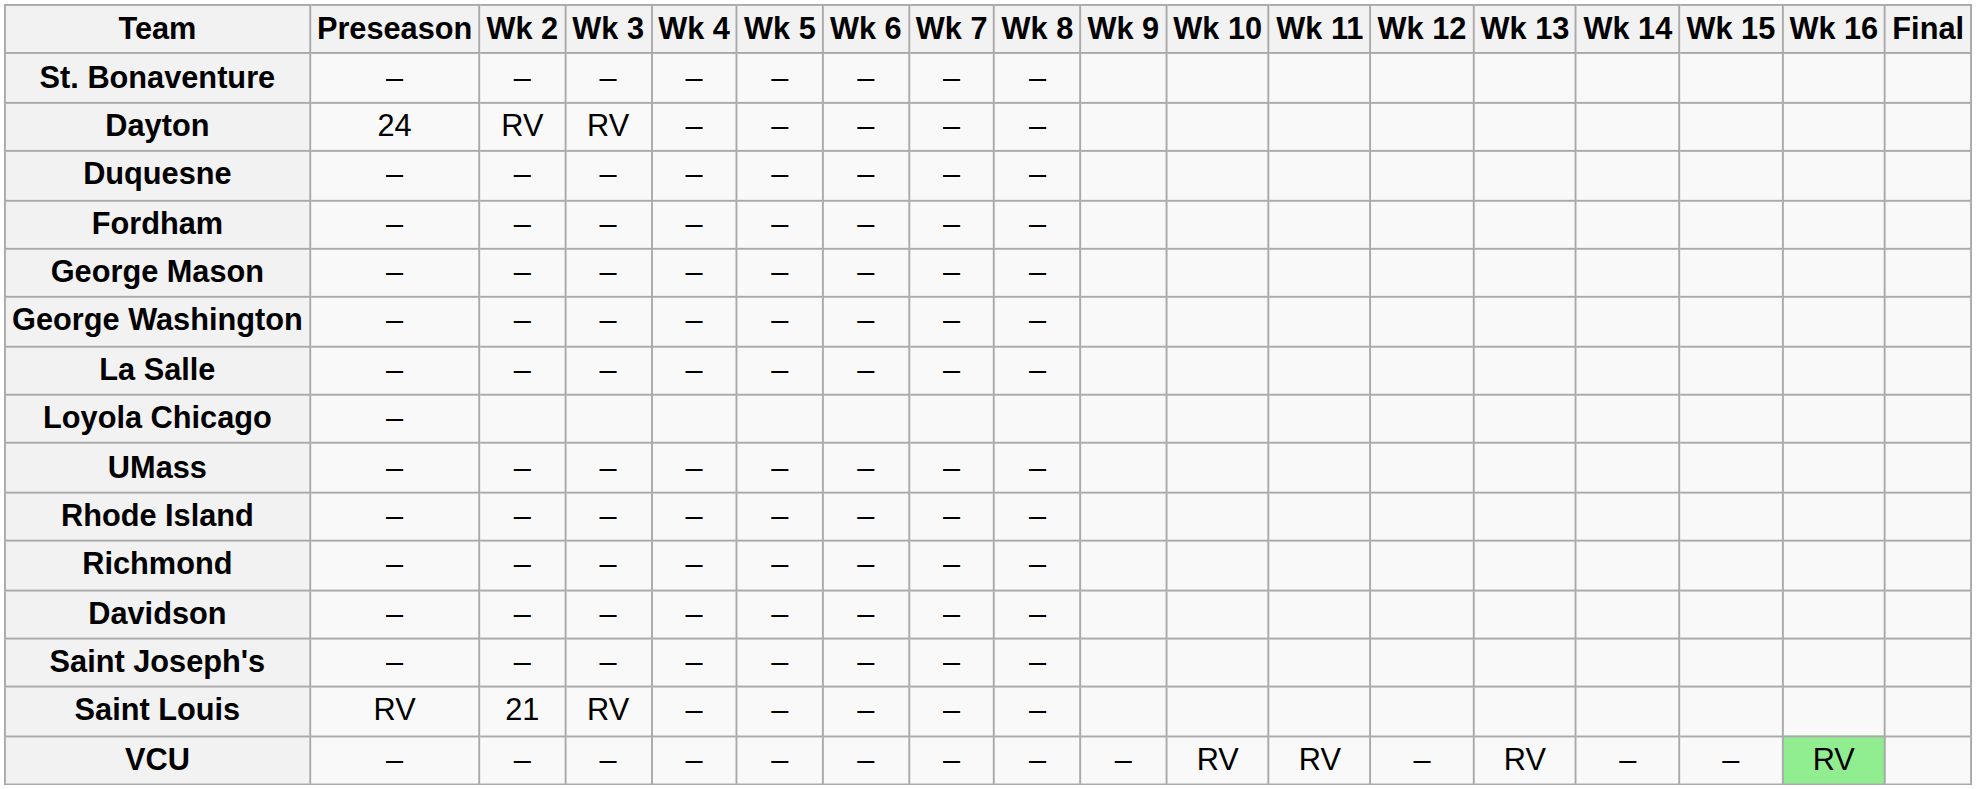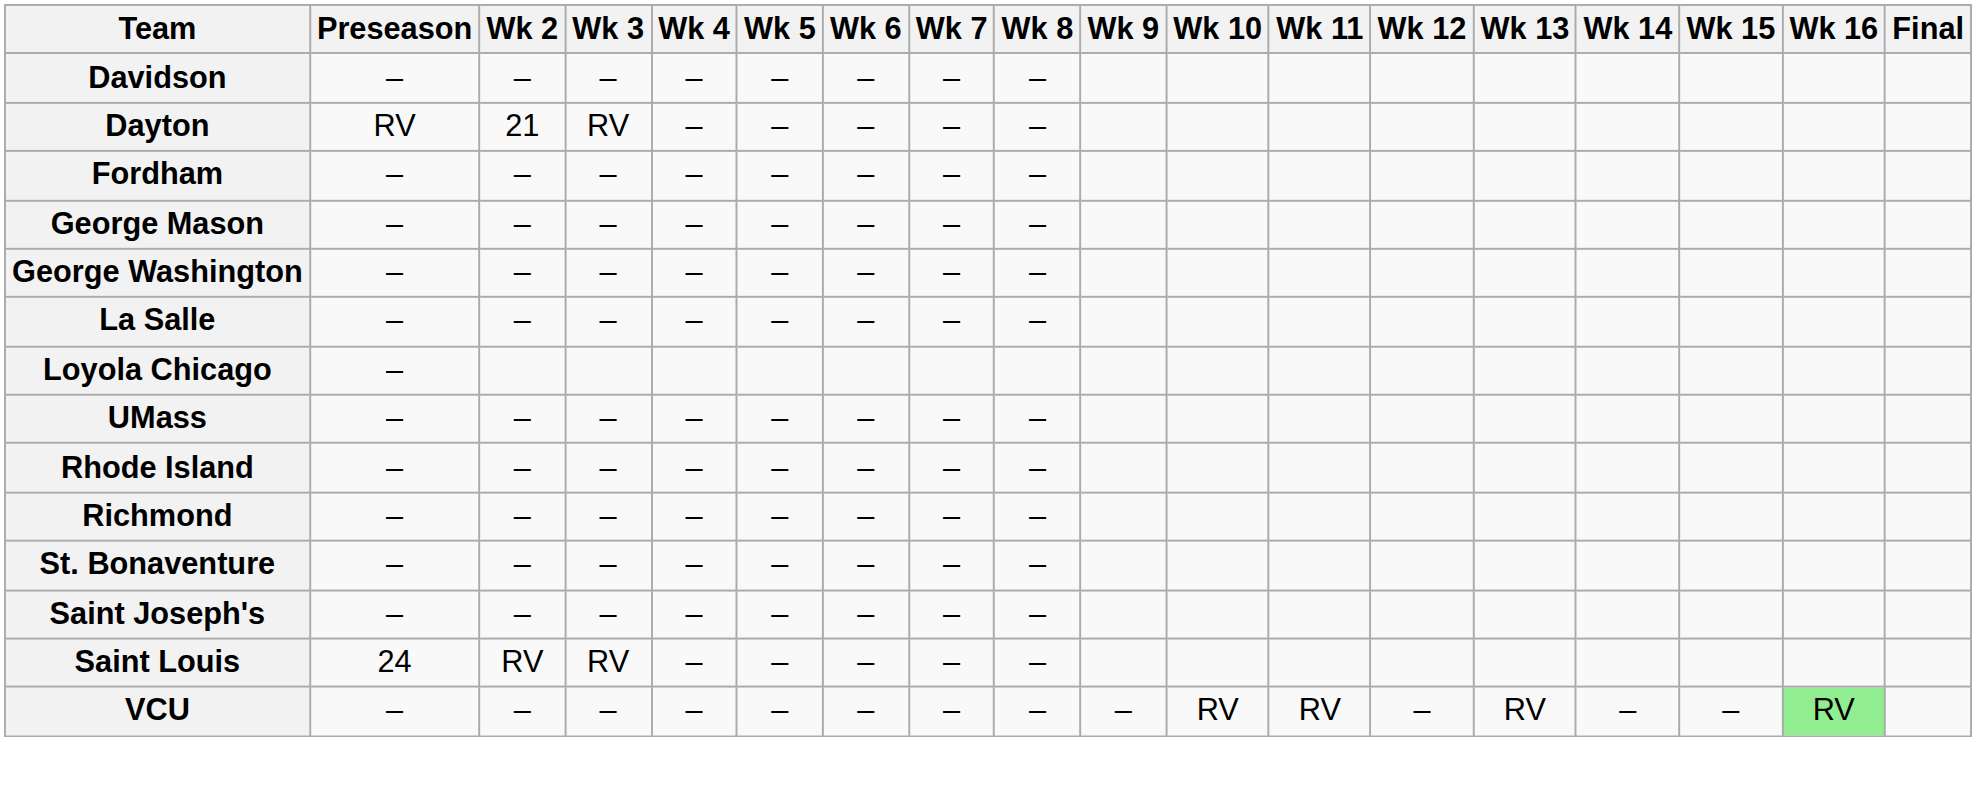 <table class="wikitable" style="text-align:center">
 <tr>
 <th>Team</th>
 <th>Preseason</th>
 <th>Wk 2</th>
 <th>Wk 3</th>
 <th>Wk 4</th>
 <th>Wk 5</th>
 <th>Wk 6</th>
 <th>Wk 7</th>
 <th>Wk 8</th>
 <th>Wk 9</th>
 <th>Wk 10</th>
 <th>Wk 11</th>
 <th>Wk 12</th>
 <th>Wk 13</th>
 <th>Wk 14</th>
 <th>Wk 15</th>
 <th>Wk 16</th>
 <th>Final</th>
 </tr>
 <tr>
-<th>St. Bonaventure</th>
+<th>Davidson</th>
 <td>–</td>
 <td>–</td>
 <td>–</td>
 <td>–</td>
 <td>–</td>
 <td>–</td>
 <td>–</td>
 <td>–</td>
 <td></td>
 <td></td>
 <td></td>
 <td></td>
 <td></td>
 <td></td>
 <td></td>
 <td></td>
 <td></td>
 </tr>
 <tr>
 <th>Dayton</th>
-<td>24</td>
 <td>RV</td>
+<td>21</td>
 <td>RV</td>
-<td>–</td>
-<td>–</td>
-<td>–</td>
-<td>–</td>
-<td>–</td>
-<td></td>
-<td></td>
-<td></td>
-<td></td>
-<td></td>
-<td></td>
-<td></td>
-<td></td>
-<td></td>
-</tr>
-<tr>
-<th>Duquesne</th>
-<td>–</td>
-<td>–</td>
-<td>–</td>
 <td>–</td>
 <td>–</td>
 <td>–</td>
 <td>–</td>
 <td>–</td>
 <td></td>
 <td></td>
 <td></td>
 <td></td>
 <td></td>
 <td></td>
 <td></td>
 <td></td>
 <td></td>
 </tr>
 <tr>
 <th>Fordham</th>
 <td>–</td>
 <td>–</td>
 <td>–</td>
 <td>–</td>
 <td>–</td>
 <td>–</td>
 <td>–</td>
 <td>–</td>
 <td></td>
 <td></td>
 <td></td>
 <td></td>
 <td></td>
 <td></td>
 <td></td>
 <td></td>
 <td></td>
 </tr>
 <tr>
 <th>George Mason</th>
 <td>–</td>
 <td>–</td>
 <td>–</td>
 <td>–</td>
 <td>–</td>
 <td>–</td>
 <td>–</td>
 <td>–</td>
 <td></td>
 <td></td>
 <td></td>
 <td></td>
 <td></td>
 <td></td>
 <td></td>
 <td></td>
 <td></td>
 </tr>
 <tr>
 <th>George Washington</th>
 <td>–</td>
 <td>–</td>
 <td>–</td>
 <td>–</td>
 <td>–</td>
 <td>–</td>
 <td>–</td>
 <td>–</td>
 <td></td>
 <td></td>
 <td></td>
 <td></td>
 <td></td>
 <td></td>
 <td></td>
 <td></td>
 <td></td>
 </tr>
 <tr>
 <th>La Salle</th>
 <td>–</td>
 <td>–</td>
 <td>–</td>
 <td>–</td>
 <td>–</td>
 <td>–</td>
 <td>–</td>
 <td>–</td>
 <td></td>
 <td></td>
 <td></td>
 <td></td>
 <td></td>
 <td></td>
 <td></td>
 <td></td>
 <td></td>
 </tr>
 <tr>
 <th>Loyola Chicago</th>
 <td>–</td>
 <td></td>
 <td></td>
 <td></td>
 <td></td>
 <td></td>
 <td></td>
 <td></td>
 <td></td>
 <td></td>
 <td></td>
 <td></td>
 <td></td>
 <td></td>
 <td></td>
 <td></td>
 <td></td>
 </tr>
 <tr>
 <th>UMass</th>
 <td>–</td>
 <td>–</td>
 <td>–</td>
 <td>–</td>
 <td>–</td>
 <td>–</td>
 <td>–</td>
 <td>–</td>
 <td></td>
 <td></td>
 <td></td>
 <td></td>
 <td></td>
 <td></td>
 <td></td>
 <td></td>
 <td></td>
 </tr>
 <tr>
 <th>Rhode Island</th>
 <td>–</td>
 <td>–</td>
 <td>–</td>
 <td>–</td>
 <td>–</td>
 <td>–</td>
 <td>–</td>
 <td>–</td>
 <td></td>
 <td></td>
 <td></td>
 <td></td>
 <td></td>
 <td></td>
 <td></td>
 <td></td>
 <td></td>
 </tr>
 <tr>
 <th>Richmond</th>
 <td>–</td>
 <td>–</td>
 <td>–</td>
 <td>–</td>
 <td>–</td>
 <td>–</td>
 <td>–</td>
 <td>–</td>
 <td></td>
 <td></td>
 <td></td>
 <td></td>
 <td></td>
 <td></td>
 <td></td>
 <td></td>
 <td></td>
 </tr>
 <tr>
-<th>Davidson</th>
+<th>St. Bonaventure</th>
 <td>–</td>
 <td>–</td>
 <td>–</td>
 <td>–</td>
 <td>–</td>
 <td>–</td>
 <td>–</td>
 <td>–</td>
 <td></td>
 <td></td>
 <td></td>
 <td></td>
 <td></td>
 <td></td>
 <td></td>
 <td></td>
 <td></td>
 </tr>
 <tr>
 <th>Saint Joseph's</th>
 <td>–</td>
 <td>–</td>
 <td>–</td>
 <td>–</td>
 <td>–</td>
 <td>–</td>
 <td>–</td>
 <td>–</td>
 <td></td>
 <td></td>
 <td></td>
 <td></td>
 <td></td>
 <td></td>
 <td></td>
 <td></td>
 <td></td>
 </tr>
 <tr>
 <th>Saint Louis</th>
+<td>24</td>
 <td>RV</td>
-<td>21</td>
 <td>RV</td>
 <td>–</td>
 <td>–</td>
 <td>–</td>
 <td>–</td>
 <td>–</td>
 <td></td>
 <td></td>
 <td></td>
 <td></td>
 <td></td>
 <td></td>
 <td></td>
 <td></td>
 <td></td>
 </tr>
 <tr>
 <th>VCU</th>
 <td>–</td>
 <td>–</td>
 <td>–</td>
 <td>–</td>
 <td>–</td>
 <td>–</td>
 <td>–</td>
 <td>–</td>
 <td>–</td>
 <td>RV</td>
 <td>RV</td>
 <td>–</td>
 <td>RV</td>
 <td>–</td>
 <td>–</td>
 <td style="background: lightgreen;">RV</td>
 <td></td>
 </tr>
 </table>
